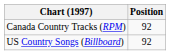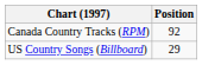 <table class="wikitable sortable">
 <tr>
 <th scope="col">Chart (1997)</th>
 <th scope="col">Position</th>
 </tr>
 <tr>
 <td>Canada Country Tracks (<em><a href='#'>RPM</a></em>)</td>
 <td align="center">92</td>
 </tr>
 <tr>
 <td>US <a href='#'>Country Songs</a> (<em><a href='#'>Billboard</a></em>)</td>
-<td align="center">92</td>
+<td align="center">29</td>
 </tr>
 </table>
